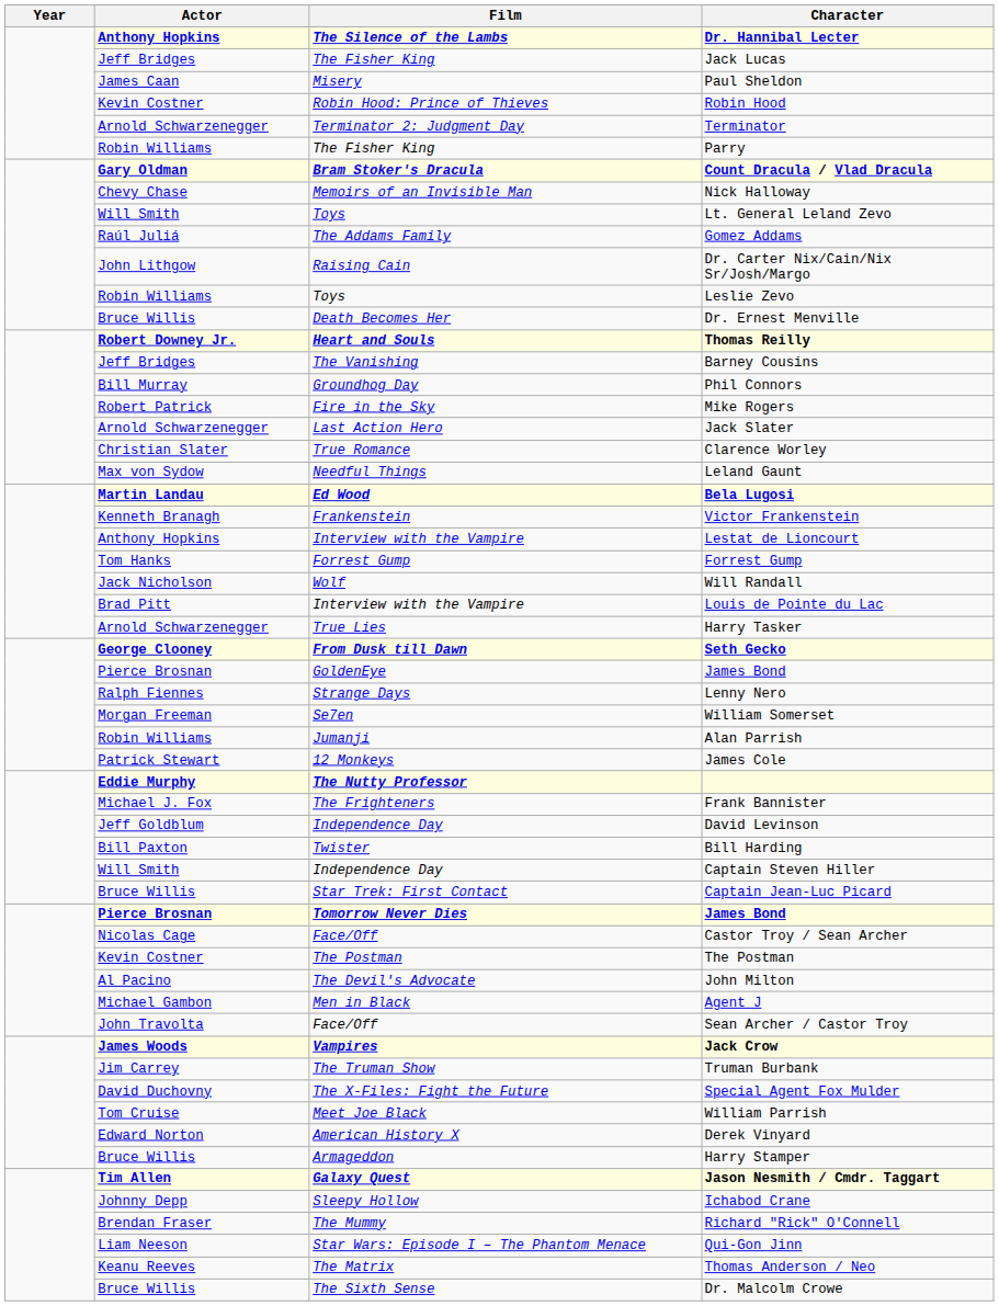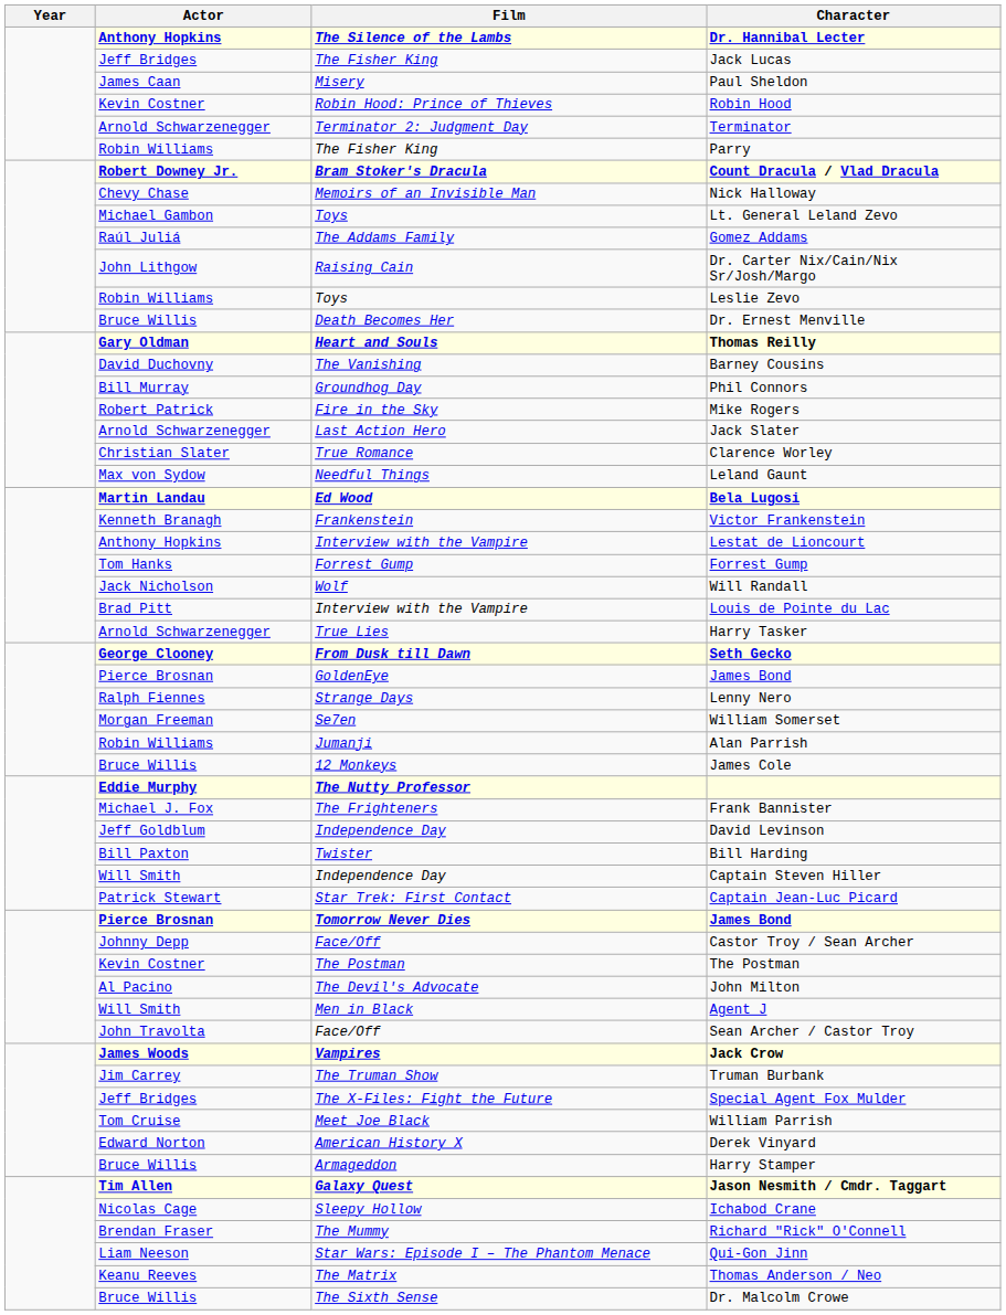 <table class="wikitable" width="950px" border="1" cellpadding="5" cellspacing="0" align="centre">
 <tr>
 <th width="80px">Year</th>
 <th width="200px">Actor</th>
 <th width="370px">Film</th>
 <th>Character</th>
 </tr>
 <tr>
 <td rowspan=6></td>
 <td style="background:lightyellow"><strong><a href='#'>Anthony Hopkins</a></strong></td>
 <td style="background:lightyellow"><strong><em><a href='#'>The Silence of the Lambs</a></em></strong></td>
 <td style="background:lightyellow"><strong><a href='#'>Dr. Hannibal Lecter</a></strong></td>
 </tr>
 <tr>
 <td><a href='#'>Jeff Bridges</a></td>
 <td><em><a href='#'>The Fisher King</a></em></td>
 <td>Jack Lucas</td>
 </tr>
 <tr>
 <td><a href='#'>James Caan</a></td>
 <td><em><a href='#'>Misery</a></em></td>
 <td>Paul Sheldon</td>
 </tr>
 <tr>
 <td><a href='#'>Kevin Costner</a></td>
 <td><em><a href='#'>Robin Hood: Prince of Thieves</a></em></td>
 <td><a href='#'>Robin Hood</a></td>
 </tr>
 <tr>
 <td><a href='#'>Arnold Schwarzenegger</a></td>
 <td><em><a href='#'>Terminator 2: Judgment Day</a></em></td>
 <td><a href='#'>Terminator</a></td>
 </tr>
 <tr>
 <td><a href='#'>Robin Williams</a></td>
 <td><em>The Fisher King</em></td>
 <td>Parry</td>
 </tr>
 <tr>
 <td rowspan=7></td>
-<td style="background:lightyellow"><strong><a href='#'>Gary Oldman</a></strong></td>
+<td style="background:lightyellow"><strong><a href='#'>Robert Downey Jr.</a></strong></td>
 <td style="background:lightyellow"><strong><em><a href='#'>Bram Stoker's Dracula</a></em></strong></td>
 <td style="background:lightyellow"><strong><a href='#'>Count Dracula</a> / <a href='#'>Vlad Dracula</a></strong></td>
 </tr>
 <tr>
 <td><a href='#'>Chevy Chase</a></td>
 <td><em><a href='#'>Memoirs of an Invisible Man</a></em></td>
 <td>Nick Halloway</td>
 </tr>
 <tr>
-<td><a href='#'>Will Smith</a></td>
+<td><a href='#'>Michael Gambon</a></td>
 <td><em><a href='#'>Toys</a></em></td>
 <td>Lt. General Leland Zevo</td>
 </tr>
 <tr>
 <td><a href='#'>Raúl Juliá</a></td>
 <td><em><a href='#'>The Addams Family</a></em></td>
 <td><a href='#'>Gomez Addams</a></td>
 </tr>
 <tr>
 <td><a href='#'>John Lithgow</a></td>
 <td><em><a href='#'>Raising Cain</a></em></td>
 <td>Dr. Carter Nix/Cain/Nix Sr/Josh/Margo</td>
 </tr>
 <tr>
 <td><a href='#'>Robin Williams</a></td>
 <td><em>Toys</em></td>
 <td>Leslie Zevo</td>
 </tr>
 <tr>
 <td><a href='#'>Bruce Willis</a></td>
 <td><em><a href='#'>Death Becomes Her</a></em></td>
 <td>Dr. Ernest Menville</td>
 </tr>
 <tr>
 <td rowspan=7></td>
-<td style="background:lightyellow"><strong><a href='#'>Robert Downey Jr.</a></strong></td>
+<td style="background:lightyellow"><strong><a href='#'>Gary Oldman</a></strong></td>
 <td style="background:lightyellow"><strong><em><a href='#'>Heart and Souls</a></em></strong></td>
 <td style="background:lightyellow"><strong>Thomas Reilly</strong></td>
 </tr>
 <tr>
-<td><a href='#'>Jeff Bridges</a></td>
+<td><a href='#'>David Duchovny</a></td>
 <td><em><a href='#'>The Vanishing</a></em></td>
 <td>Barney Cousins</td>
 </tr>
 <tr>
 <td><a href='#'>Bill Murray</a></td>
 <td><em><a href='#'>Groundhog Day</a></em></td>
 <td>Phil Connors</td>
 </tr>
 <tr>
 <td><a href='#'>Robert Patrick</a></td>
 <td><em><a href='#'>Fire in the Sky</a></em></td>
 <td>Mike Rogers</td>
 </tr>
 <tr>
 <td><a href='#'>Arnold Schwarzenegger</a></td>
 <td><em><a href='#'>Last Action Hero</a></em></td>
 <td>Jack Slater</td>
 </tr>
 <tr>
 <td><a href='#'>Christian Slater</a></td>
 <td><em><a href='#'>True Romance</a></em></td>
 <td>Clarence Worley</td>
 </tr>
 <tr>
 <td><a href='#'>Max von Sydow</a></td>
 <td><em><a href='#'>Needful Things</a></em></td>
 <td>Leland Gaunt</td>
 </tr>
 <tr>
 <td rowspan=7></td>
 <td style="background:lightyellow"><strong><a href='#'>Martin Landau</a></strong></td>
 <td style="background:lightyellow"><strong><em><a href='#'>Ed Wood</a></em></strong></td>
 <td style="background:lightyellow"><strong><a href='#'>Bela Lugosi</a></strong></td>
 </tr>
 <tr>
 <td><a href='#'>Kenneth Branagh</a></td>
 <td><em><a href='#'>Frankenstein</a></em></td>
 <td><a href='#'>Victor Frankenstein</a></td>
 </tr>
 <tr>
 <td><a href='#'>Anthony Hopkins</a></td>
 <td><em><a href='#'>Interview with the Vampire</a></em></td>
 <td><a href='#'>Lestat de Lioncourt</a></td>
 </tr>
 <tr>
 <td><a href='#'>Tom Hanks</a></td>
 <td><em><a href='#'>Forrest Gump</a></em></td>
 <td><a href='#'>Forrest Gump</a></td>
 </tr>
 <tr>
 <td><a href='#'>Jack Nicholson</a></td>
 <td><em><a href='#'>Wolf</a></em></td>
 <td>Will Randall</td>
 </tr>
 <tr>
 <td><a href='#'>Brad Pitt</a></td>
 <td><em>Interview with the Vampire</em></td>
 <td><a href='#'>Louis de Pointe du Lac</a></td>
 </tr>
 <tr>
 <td><a href='#'>Arnold Schwarzenegger</a></td>
 <td><em><a href='#'>True Lies</a></em></td>
 <td>Harry Tasker</td>
 </tr>
 <tr>
 <td rowspan=6></td>
 <td style="background:lightyellow"><strong><a href='#'>George Clooney</a></strong></td>
 <td style="background:lightyellow"><strong><em><a href='#'>From Dusk till Dawn</a></em></strong></td>
 <td style="background:lightyellow"><strong><a href='#'>Seth Gecko</a></strong></td>
 </tr>
 <tr>
 <td><a href='#'>Pierce Brosnan</a></td>
 <td><em><a href='#'>GoldenEye</a></em></td>
 <td><a href='#'>James Bond</a></td>
 </tr>
 <tr>
 <td><a href='#'>Ralph Fiennes</a></td>
 <td><em><a href='#'>Strange Days</a></em></td>
 <td>Lenny Nero</td>
 </tr>
 <tr>
 <td><a href='#'>Morgan Freeman</a></td>
 <td><em><a href='#'>Se7en</a></em></td>
 <td>William Somerset</td>
 </tr>
 <tr>
 <td><a href='#'>Robin Williams</a></td>
 <td><em><a href='#'>Jumanji</a></em></td>
 <td>Alan Parrish</td>
 </tr>
 <tr>
-<td><a href='#'>Patrick Stewart</a></td>
+<td><a href='#'>Bruce Willis</a></td>
 <td><em><a href='#'>12 Monkeys</a></em></td>
 <td>James Cole</td>
 </tr>
 <tr>
 <td rowspan=6></td>
 <td style="background:lightyellow"><strong><a href='#'>Eddie Murphy</a></strong></td>
 <td style="background:lightyellow"><strong><em><a href='#'>The Nutty Professor</a></em></strong></td>
 <td style="background:lightyellow"></td>
 </tr>
 <tr>
 <td><a href='#'>Michael J. Fox</a></td>
 <td><em><a href='#'>The Frighteners</a></em></td>
 <td>Frank Bannister</td>
 </tr>
 <tr>
 <td><a href='#'>Jeff Goldblum</a></td>
 <td><em><a href='#'>Independence Day</a></em></td>
 <td>David Levinson</td>
 </tr>
 <tr>
 <td><a href='#'>Bill Paxton</a></td>
 <td><em><a href='#'>Twister</a></em></td>
 <td>Bill Harding</td>
 </tr>
 <tr>
 <td><a href='#'>Will Smith</a></td>
 <td><em>Independence Day</em></td>
 <td>Captain Steven Hiller</td>
 </tr>
 <tr>
-<td><a href='#'>Bruce Willis</a></td>
+<td><a href='#'>Patrick Stewart</a></td>
 <td><em><a href='#'>Star Trek: First Contact</a></em></td>
 <td><a href='#'>Captain Jean-Luc Picard</a></td>
 </tr>
 <tr>
 <td rowspan=6></td>
 <td style="background:lightyellow"><strong><a href='#'>Pierce Brosnan</a></strong></td>
 <td style="background:lightyellow"><strong><em><a href='#'>Tomorrow Never Dies</a></em></strong></td>
 <td style="background:lightyellow"><strong><a href='#'>James Bond</a></strong></td>
 </tr>
 <tr>
-<td><a href='#'>Nicolas Cage</a></td>
+<td><a href='#'>Johnny Depp</a></td>
 <td><em><a href='#'>Face/Off</a></em></td>
 <td>Castor Troy / Sean Archer</td>
 </tr>
 <tr>
 <td><a href='#'>Kevin Costner</a></td>
 <td><em><a href='#'>The Postman</a></em></td>
 <td>The Postman</td>
 </tr>
 <tr>
 <td><a href='#'>Al Pacino</a></td>
 <td><em><a href='#'>The Devil's Advocate</a></em></td>
 <td>John Milton</td>
 </tr>
 <tr>
-<td><a href='#'>Michael Gambon</a></td>
+<td><a href='#'>Will Smith</a></td>
 <td><em><a href='#'>Men in Black</a></em></td>
 <td><a href='#'>Agent J</a></td>
 </tr>
 <tr>
 <td><a href='#'>John Travolta</a></td>
 <td><em>Face/Off</em></td>
 <td>Sean Archer / Castor Troy</td>
 </tr>
 <tr>
 <td rowspan=6></td>
 <td style="background:lightyellow"><strong><a href='#'>James Woods</a></strong></td>
 <td style="background:lightyellow"><strong><em><a href='#'>Vampires</a></em></strong></td>
 <td style="background:lightyellow"><strong>Jack Crow</strong></td>
 </tr>
 <tr>
 <td><a href='#'>Jim Carrey</a></td>
 <td><em><a href='#'>The Truman Show</a></em></td>
 <td>Truman Burbank</td>
 </tr>
 <tr>
-<td><a href='#'>David Duchovny</a></td>
+<td><a href='#'>Jeff Bridges</a></td>
 <td><em><a href='#'>The X-Files: Fight the Future</a></em></td>
 <td><a href='#'>Special Agent Fox Mulder</a></td>
 </tr>
 <tr>
 <td><a href='#'>Tom Cruise</a></td>
 <td><em><a href='#'>Meet Joe Black</a></em></td>
 <td>William Parrish</td>
 </tr>
 <tr>
 <td><a href='#'>Edward Norton</a></td>
 <td><em><a href='#'>American History X</a></em></td>
 <td>Derek Vinyard</td>
 </tr>
 <tr>
 <td><a href='#'>Bruce Willis</a></td>
 <td><em><a href='#'>Armageddon</a></em></td>
 <td>Harry Stamper</td>
 </tr>
 <tr>
 <td rowspan=6></td>
 <td style="background:lightyellow"><strong><a href='#'>Tim Allen</a></strong></td>
 <td style="background:lightyellow"><strong><em><a href='#'>Galaxy Quest</a></em></strong></td>
 <td style="background:lightyellow"><strong>Jason Nesmith / Cmdr. Taggart</strong></td>
 </tr>
 <tr>
-<td><a href='#'>Johnny Depp</a></td>
+<td><a href='#'>Nicolas Cage</a></td>
 <td><em><a href='#'>Sleepy Hollow</a></em></td>
 <td><a href='#'>Ichabod Crane</a></td>
 </tr>
 <tr>
 <td><a href='#'>Brendan Fraser</a></td>
 <td><em><a href='#'>The Mummy</a></em></td>
 <td><a href='#'>Richard "Rick" O'Connell</a></td>
 </tr>
 <tr>
 <td><a href='#'>Liam Neeson</a></td>
 <td><em><a href='#'>Star Wars: Episode I – The Phantom Menace</a></em></td>
 <td><a href='#'>Qui-Gon Jinn</a></td>
 </tr>
 <tr>
 <td><a href='#'>Keanu Reeves</a></td>
 <td><em><a href='#'>The Matrix</a></em></td>
 <td><a href='#'>Thomas Anderson / Neo</a></td>
 </tr>
 <tr>
 <td><a href='#'>Bruce Willis</a></td>
 <td><em><a href='#'>The Sixth Sense</a></em></td>
 <td>Dr. Malcolm Crowe</td>
 </tr>
 </table>
